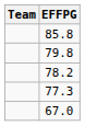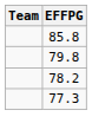 <table class=wikitable>
 <tr>
 <th>Team</th>
 <th>EFFPG</th>
 </tr>
 <tr>
 <td></td>
 <td align=center>85.8</td>
 </tr>
 <tr>
 <td></td>
 <td align=center>79.8</td>
 </tr>
 <tr>
 <td></td>
 <td align=center>78.2</td>
 </tr>
 <tr>
 <td></td>
 <td align=center>77.3</td>
 </tr>
-<tr>
-<td></td>
-<td align=center>67.0</td>
-</tr>
 </table>
